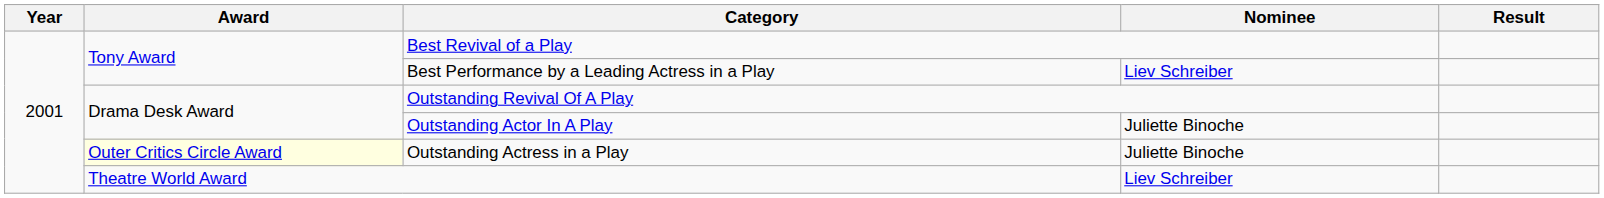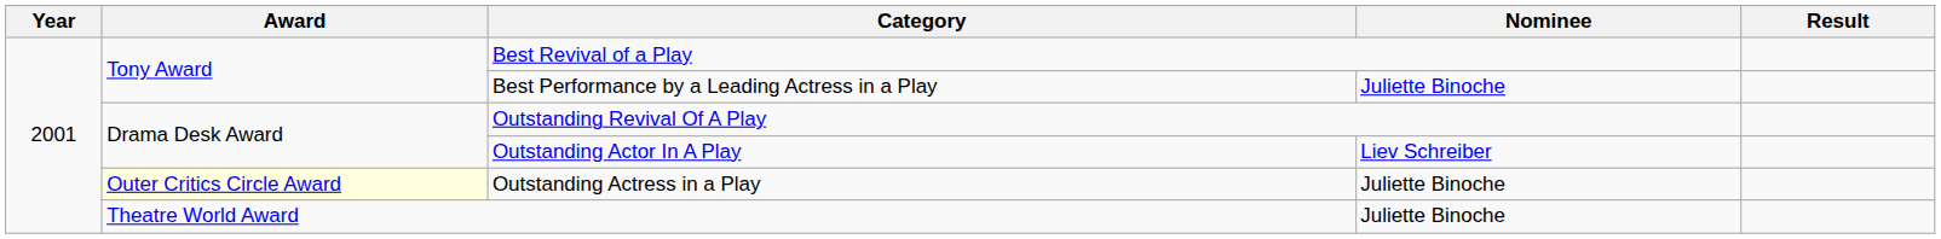 <table class="wikitable" width="95%">
 <tr>
 <th width="5%">Year</th>
 <th width="20%">Award</th>
 <th width="45%">Category</th>
 <th width="20%">Nominee</th>
 <th width="10%">Result</th>
 </tr>
 <tr>
 <td rowspan="6" style="text-align: center;">2001</td>
 <td rowspan="2"><a href='#'>Tony Award</a></td>
 <td colspan="2"><a href='#'>Best Revival of a Play</a></td>
 <td></td>
 </tr>
 <tr>
 <td>Best Performance by a Leading Actress in a Play</td>
-<td><a href='#'>Liev Schreiber</a></td>
+<td><a href='#'>Juliette Binoche</a></td>
 <td></td>
 </tr>
 <tr>
 <td rowspan="2">Drama Desk Award</td>
 <td colspan="2"><a href='#'>Outstanding Revival Of A Play</a></td>
 <td></td>
 </tr>
 <tr>
 <td><a href='#'>Outstanding Actor In A Play</a></td>
-<td>Juliette Binoche</td>
+<td><a href='#'>Liev Schreiber</a></td>
 <td></td>
 </tr>
 <tr>
 <td style="background: lightyellow;"><a href='#'>Outer Critics Circle Award</a></td>
 <td>Outstanding Actress in a Play</td>
 <td>Juliette Binoche</td>
 <td></td>
 </tr>
 <tr>
 <td colspan="2"><a href='#'>Theatre World Award</a></td>
-<td><a href='#'>Liev Schreiber</a></td>
+<td>Juliette Binoche</td>
 <td></td>
 </tr>
 </table>
